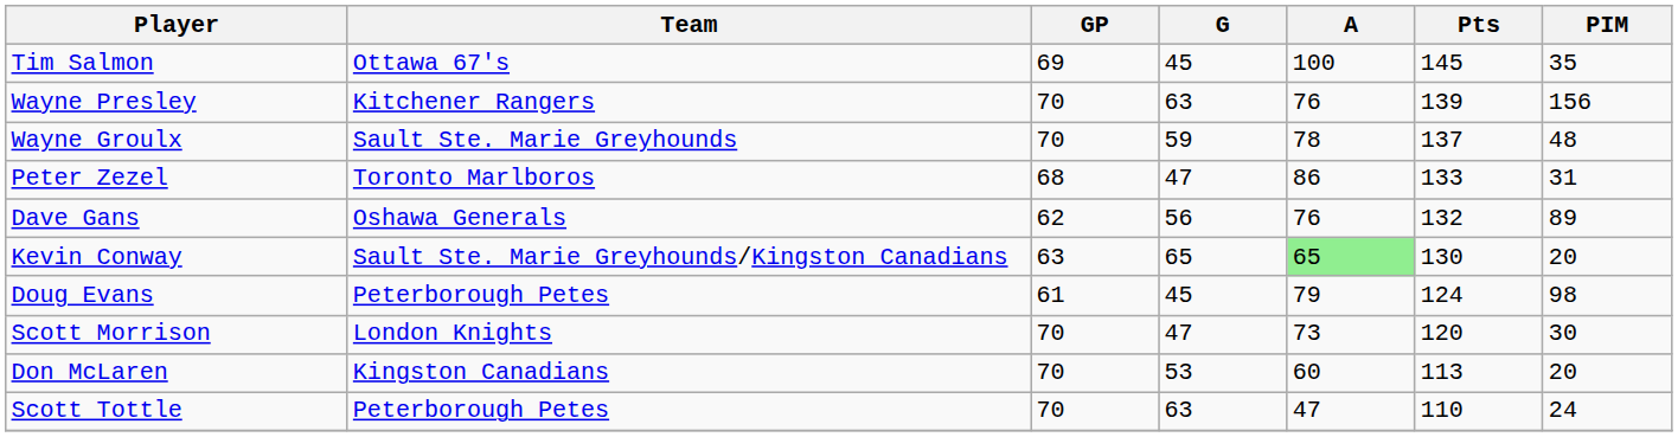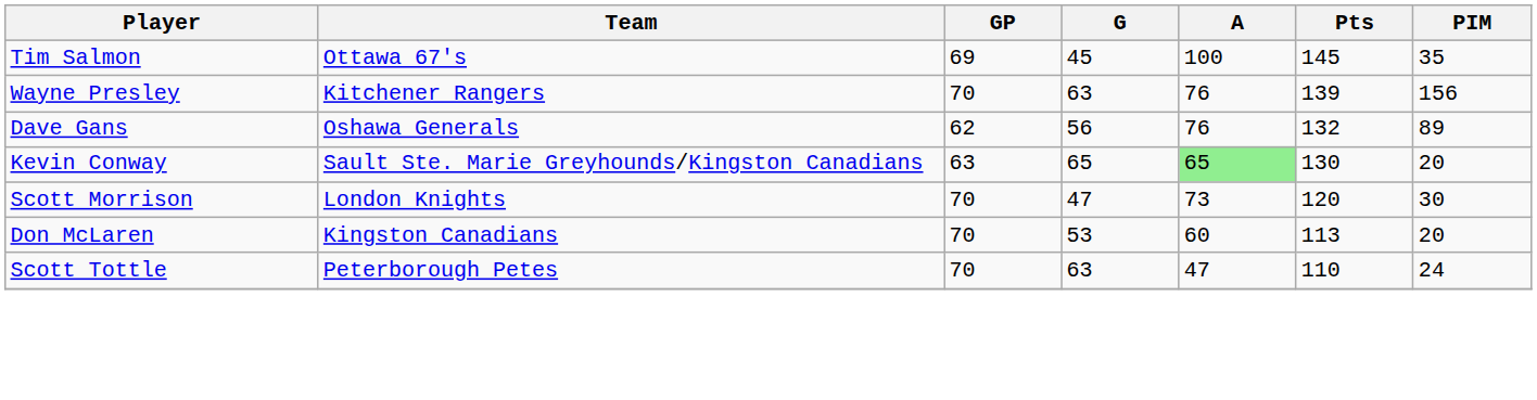 <table class="wikitable">
 <tr>
 <th bgcolor="#DDDDFF" width="20%">Player</th>
 <th bgcolor="#DDDDFF" width="40%">Team</th>
 <th bgcolor="#DDDDFF" width="7.5%">GP</th>
 <th bgcolor="#DDDDFF" width="7.5%">G</th>
 <th bgcolor="#DDDDFF" width="7.5%">A</th>
 <th bgcolor="#DDDDFF" width="7.5%">Pts</th>
 <th bgcolor="#DDDDFF" width="7.5%">PIM</th>
 </tr>
 <tr>
 <td><a href='#'>Tim Salmon</a></td>
 <td><a href='#'>Ottawa 67's</a></td>
 <td>69</td>
 <td>45</td>
 <td>100</td>
 <td>145</td>
 <td>35</td>
 </tr>
 <tr>
 <td><a href='#'>Wayne Presley</a></td>
 <td><a href='#'>Kitchener Rangers</a></td>
 <td>70</td>
 <td>63</td>
 <td>76</td>
 <td>139</td>
 <td>156</td>
 </tr>
 <tr>
-<td><a href='#'>Wayne Groulx</a></td>
-<td><a href='#'>Sault Ste. Marie Greyhounds</a></td>
-<td>70</td>
-<td>59</td>
-<td>78</td>
-<td>137</td>
-<td>48</td>
-</tr>
-<tr>
-<td><a href='#'>Peter Zezel</a></td>
-<td><a href='#'>Toronto Marlboros</a></td>
-<td>68</td>
-<td>47</td>
-<td>86</td>
-<td>133</td>
-<td>31</td>
-</tr>
-<tr>
 <td><a href='#'>Dave Gans</a></td>
 <td><a href='#'>Oshawa Generals</a></td>
 <td>62</td>
 <td>56</td>
 <td>76</td>
 <td>132</td>
 <td>89</td>
 </tr>
 <tr>
 <td><a href='#'>Kevin Conway</a></td>
 <td><a href='#'>Sault Ste. Marie Greyhounds</a>/<a href='#'>Kingston Canadians</a></td>
 <td>63</td>
 <td>65</td>
 <td style="background: lightgreen;">65</td>
 <td>130</td>
 <td>20</td>
-</tr>
-<tr>
-<td><a href='#'>Doug Evans</a></td>
-<td><a href='#'>Peterborough Petes</a></td>
-<td>61</td>
-<td>45</td>
-<td>79</td>
-<td>124</td>
-<td>98</td>
 </tr>
 <tr>
 <td><a href='#'>Scott Morrison</a></td>
 <td><a href='#'>London Knights</a></td>
 <td>70</td>
 <td>47</td>
 <td>73</td>
 <td>120</td>
 <td>30</td>
 </tr>
 <tr>
 <td><a href='#'>Don McLaren</a></td>
 <td><a href='#'>Kingston Canadians</a></td>
 <td>70</td>
 <td>53</td>
 <td>60</td>
 <td>113</td>
 <td>20</td>
 </tr>
 <tr>
 <td><a href='#'>Scott Tottle</a></td>
 <td><a href='#'>Peterborough Petes</a></td>
 <td>70</td>
 <td>63</td>
 <td>47</td>
 <td>110</td>
 <td>24</td>
 </tr>
 <tr>
 </tr>
 </table>
